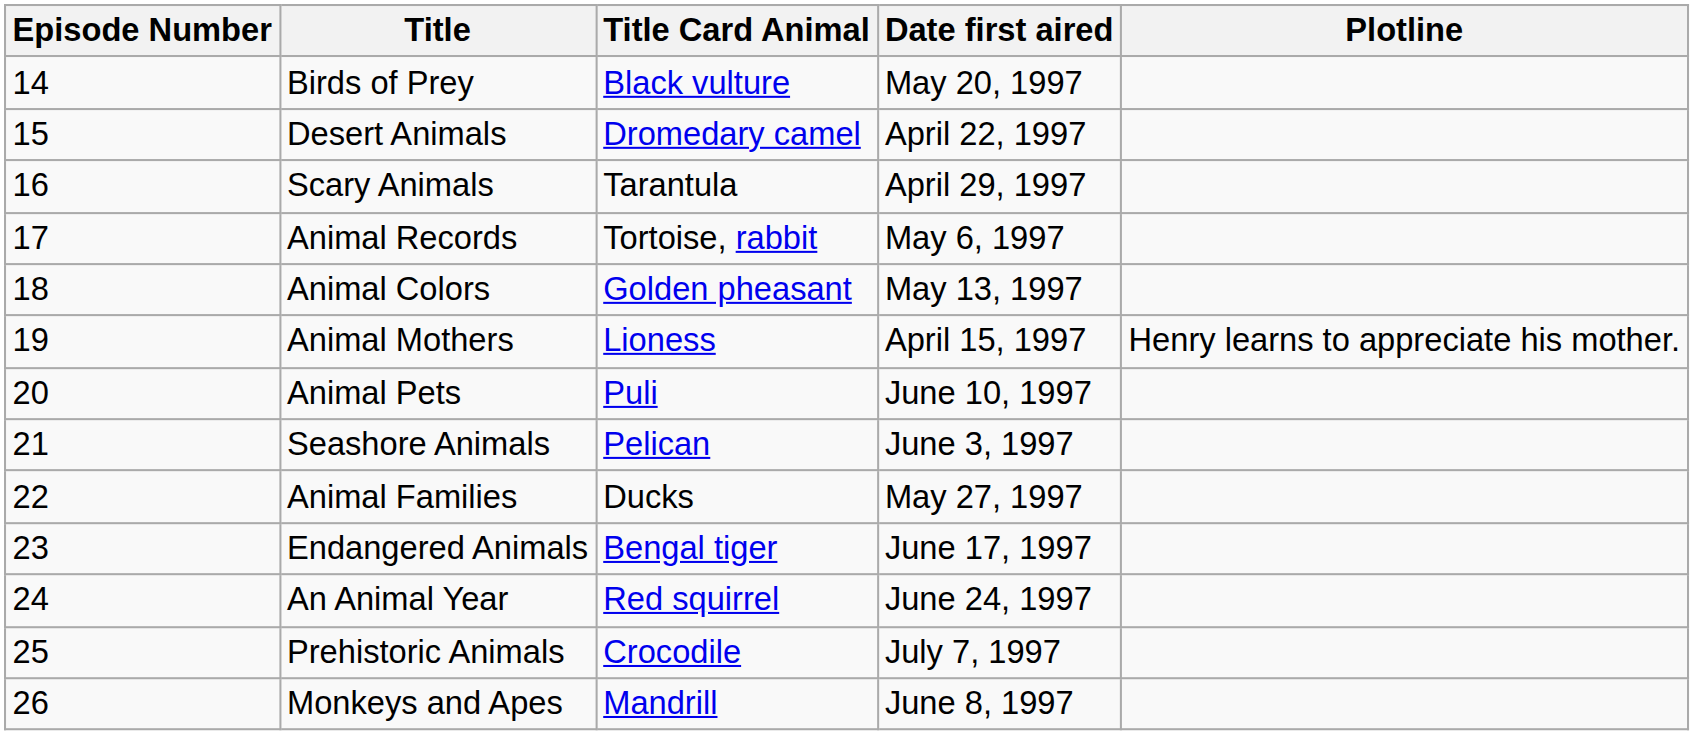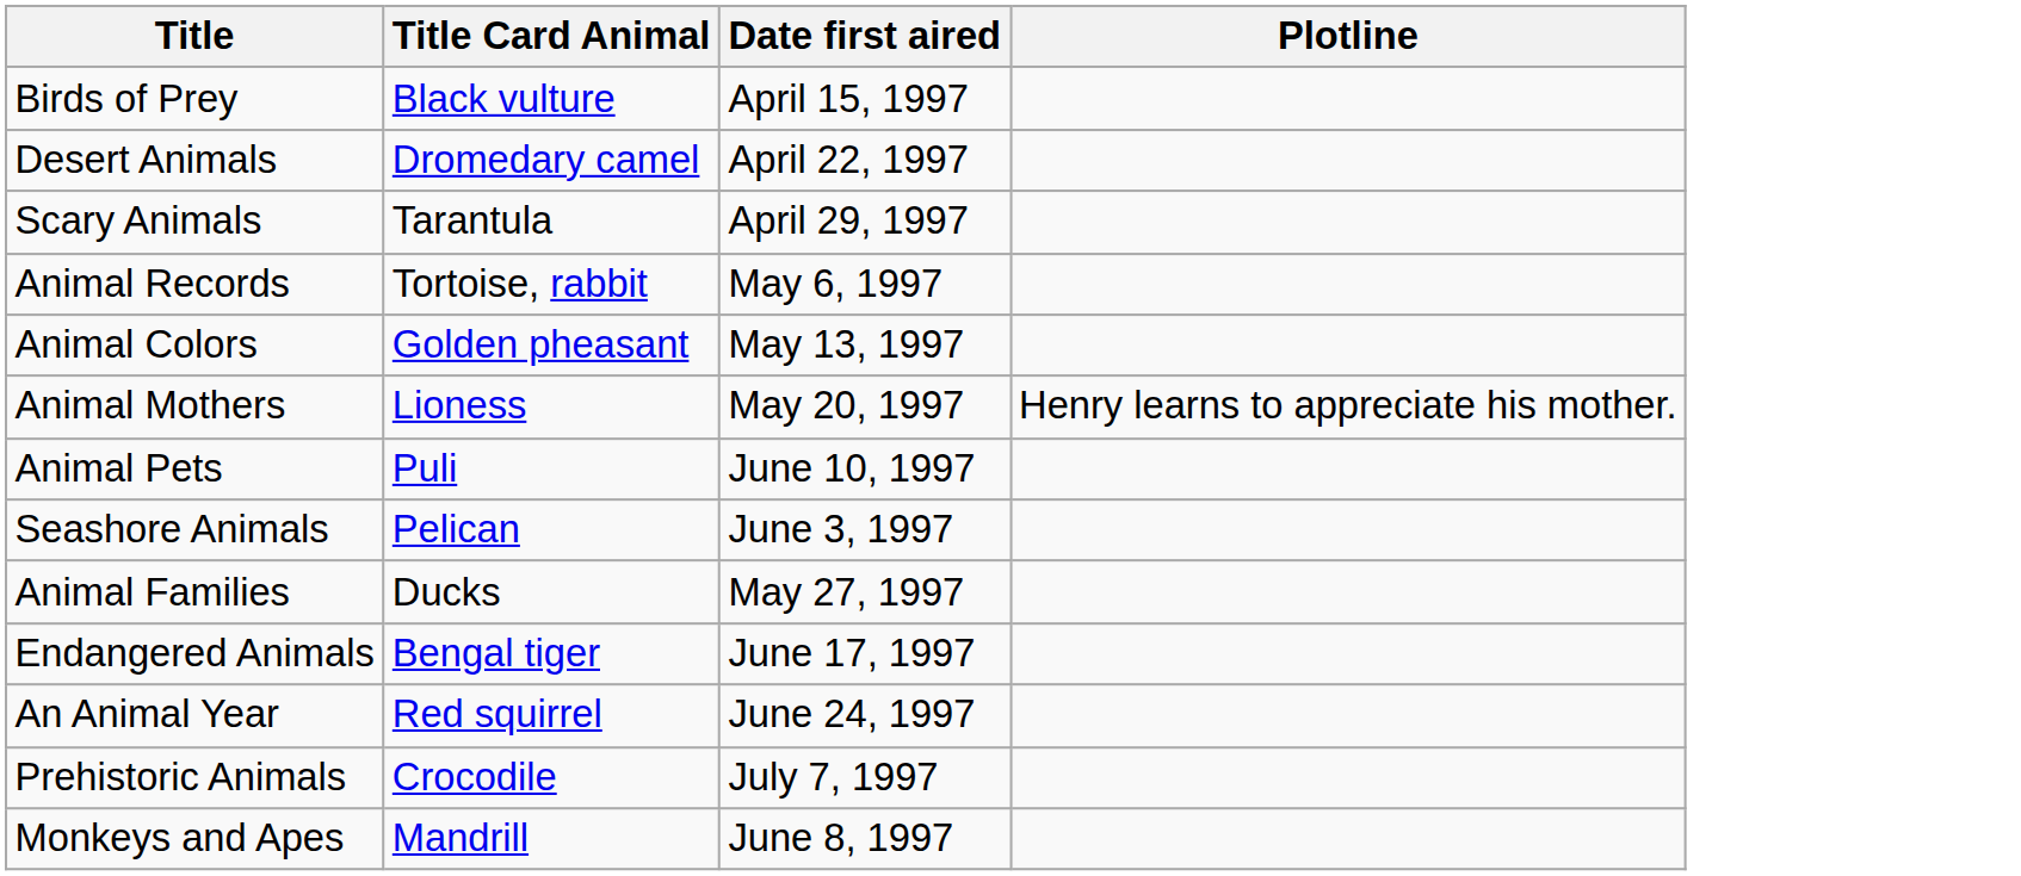 <table class="wikitable">
 <tr>
-<th>Episode Number</th>
 <th>Title</th>
 <th>Title Card Animal</th>
 <th>Date first aired</th>
 <th>Plotline</th>
 </tr>
 <tr>
-<td>14</td>
 <td>Birds of Prey</td>
 <td><a href='#'>Black vulture</a></td>
-<td>May 20, 1997</td>
+<td>April 15, 1997</td>
 <td></td>
 </tr>
 <tr>
-<td>15</td>
 <td>Desert Animals</td>
 <td><a href='#'>Dromedary camel</a></td>
 <td>April 22, 1997</td>
 <td></td>
 </tr>
 <tr>
-<td>16</td>
 <td>Scary Animals</td>
 <td>Tarantula</td>
 <td>April 29, 1997</td>
 <td></td>
 </tr>
 <tr>
-<td>17</td>
 <td>Animal Records</td>
 <td>Tortoise, <a href='#'>rabbit</a></td>
 <td>May 6, 1997</td>
 <td></td>
 </tr>
 <tr>
-<td>18</td>
 <td>Animal Colors</td>
 <td><a href='#'>Golden pheasant</a></td>
 <td>May 13, 1997</td>
 <td></td>
 </tr>
 <tr>
-<td>19</td>
 <td>Animal Mothers</td>
 <td><a href='#'>Lioness</a></td>
-<td>April 15, 1997</td>
+<td>May 20, 1997</td>
 <td>Henry learns to appreciate his mother.</td>
 </tr>
 <tr>
-<td>20</td>
 <td>Animal Pets</td>
 <td><a href='#'>Puli</a></td>
 <td>June 10, 1997</td>
 <td></td>
 </tr>
 <tr>
-<td>21</td>
 <td>Seashore Animals</td>
 <td><a href='#'>Pelican</a></td>
 <td>June 3, 1997</td>
 <td></td>
 </tr>
 <tr>
-<td>22</td>
 <td>Animal Families</td>
 <td>Ducks</td>
 <td>May 27, 1997</td>
 <td></td>
 </tr>
 <tr>
-<td>23</td>
 <td>Endangered Animals</td>
 <td><a href='#'>Bengal tiger</a></td>
 <td>June 17, 1997</td>
 <td></td>
 </tr>
 <tr>
-<td>24</td>
 <td>An Animal Year</td>
 <td><a href='#'>Red squirrel</a></td>
 <td>June 24, 1997</td>
 <td></td>
 </tr>
 <tr>
-<td>25</td>
 <td>Prehistoric Animals</td>
 <td><a href='#'>Crocodile</a></td>
 <td>July 7, 1997</td>
 <td></td>
 </tr>
 <tr>
-<td>26</td>
 <td>Monkeys and Apes</td>
 <td><a href='#'>Mandrill</a></td>
 <td>June 8, 1997</td>
 <td></td>
 </tr>
 </table>
